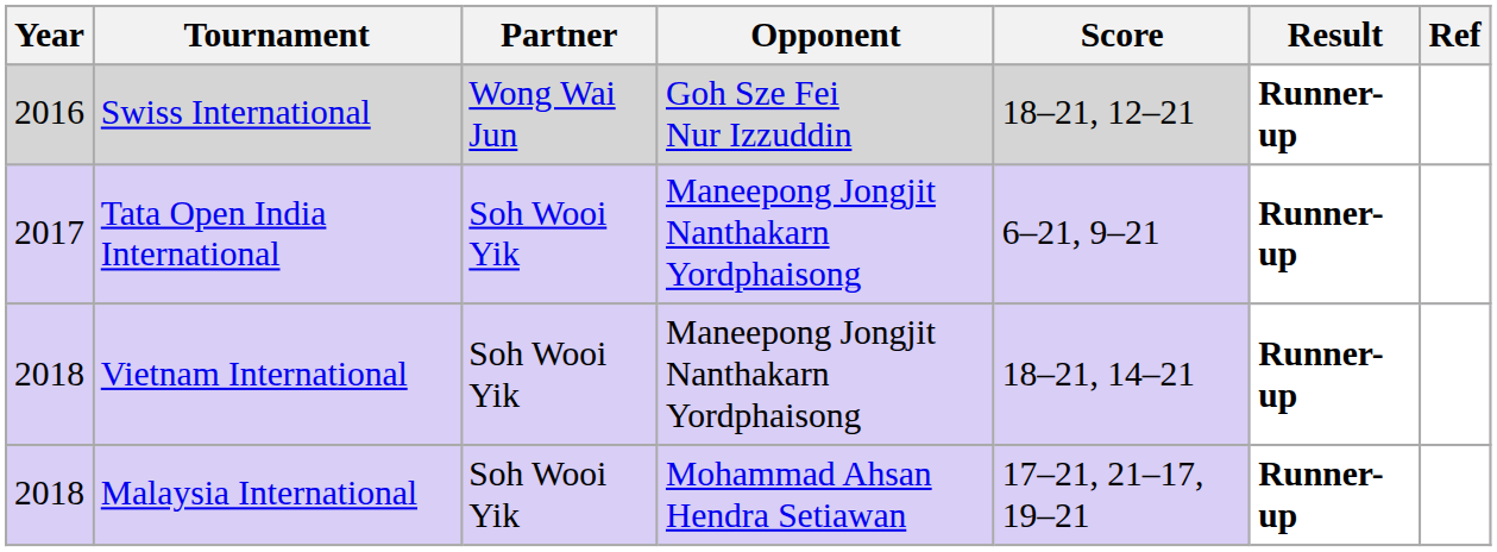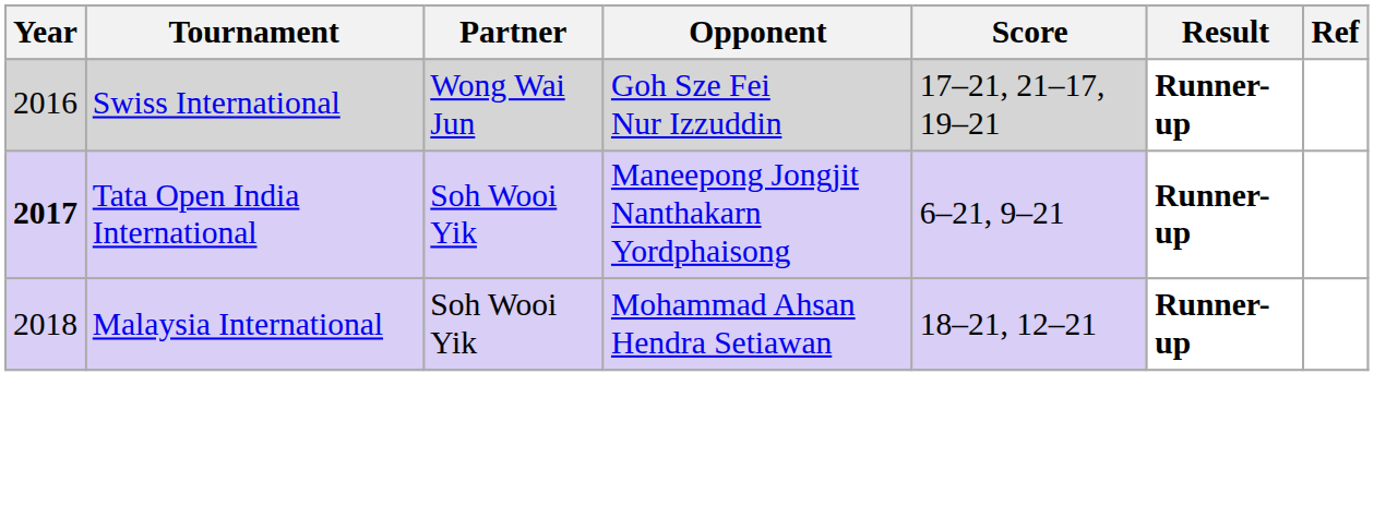 <table class="sortable wikitable" style="font-size: 90%;">
 <tr>
 <th>Year</th>
 <th>Tournament</th>
 <th>Partner</th>
 <th>Opponent</th>
 <th>Score</th>
 <th>Result</th>
 <th>Ref</th>
 </tr>
 <tr style="background:#D5D5D5">
 <td align="center">2016</td>
 <td align="left"><a href='#'>Swiss International</a></td>
 <td align="left"> <a href='#'>Wong Wai Jun</a></td>
 <td align="left"> <a href='#'>Goh Sze Fei</a><br> <a href='#'>Nur Izzuddin</a></td>
-<td align="left">18–21, 12–21</td>
+<td align="left">17–21, 21–17, 19–21</td>
 <td style="text-align:left; background:white"> <strong>Runner-up</strong></td>
 <td style="text-align:center; background:white"></td>
 </tr>
 <tr style="background:#D8CEF6">
-<td align="center">2017</td>
+<td align="center"><strong>2017</strong></td>
 <td align="left"><a href='#'>Tata Open India International</a></td>
 <td align="left"> <a href='#'>Soh Wooi Yik</a></td>
 <td align="left"> <a href='#'>Maneepong Jongjit</a><br> <a href='#'>Nanthakarn Yordphaisong</a></td>
 <td align="left">6–21, 9–21</td>
 <td style="text-align:left; background:white"> <strong>Runner-up</strong></td>
 <td style="text-align:center; background:white"></td>
 </tr>
 <tr style="background:#D8CEF6">
 <td align="center">2018</td>
-<td align="left"><a href='#'>Vietnam International</a></td>
-<td align="left"> Soh Wooi Yik</td>
-<td align="left"> Maneepong Jongjit<br> Nanthakarn Yordphaisong</td>
-<td align="left">18–21, 14–21</td>
-<td style="text-align:left; background:white"> <strong>Runner-up</strong></td>
-<td style="text-align:center; background:white"></td>
-</tr>
-<tr style="background:#D8CEF6">
-<td align="center">2018</td>
 <td align="left"><a href='#'>Malaysia International</a></td>
 <td align="left"> Soh Wooi Yik</td>
 <td align="left"> <a href='#'>Mohammad Ahsan</a><br> <a href='#'>Hendra Setiawan</a></td>
-<td align="left">17–21, 21–17, 19–21</td>
+<td align="left">18–21, 12–21</td>
 <td style="text-align:left; background:white"> <strong>Runner-up</strong></td>
 <td style="text-align:center; background:white"></td>
 </tr>
 </table>
